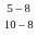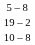 <table style="text-align:center">
 <tr>
 <th width=200></th>
 <th width=100></th>
 <th width=200></th>
 </tr>
 <tr>
 <td align=right></td>
 <td>5 – 8</td>
 <td align=left><strong></strong></td>
 </tr>
 <tr>
 <td align=right><strong></strong></td>
+<td>19 – 2</td>
+<td align=left></td>
+</tr>
+<tr>
+<td align=right><strong></strong></td>
 <td>10 – 8</td>
 <td align=left></td>
 </tr>
 </table>
